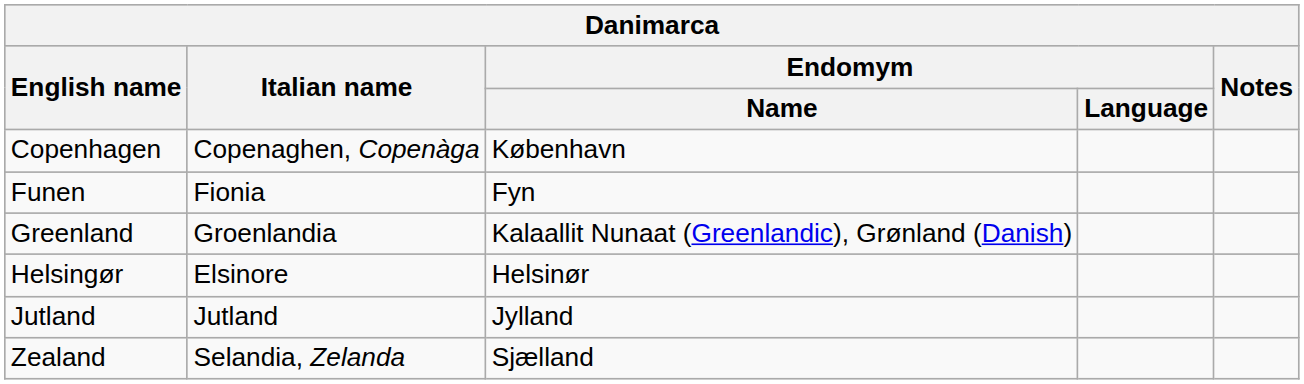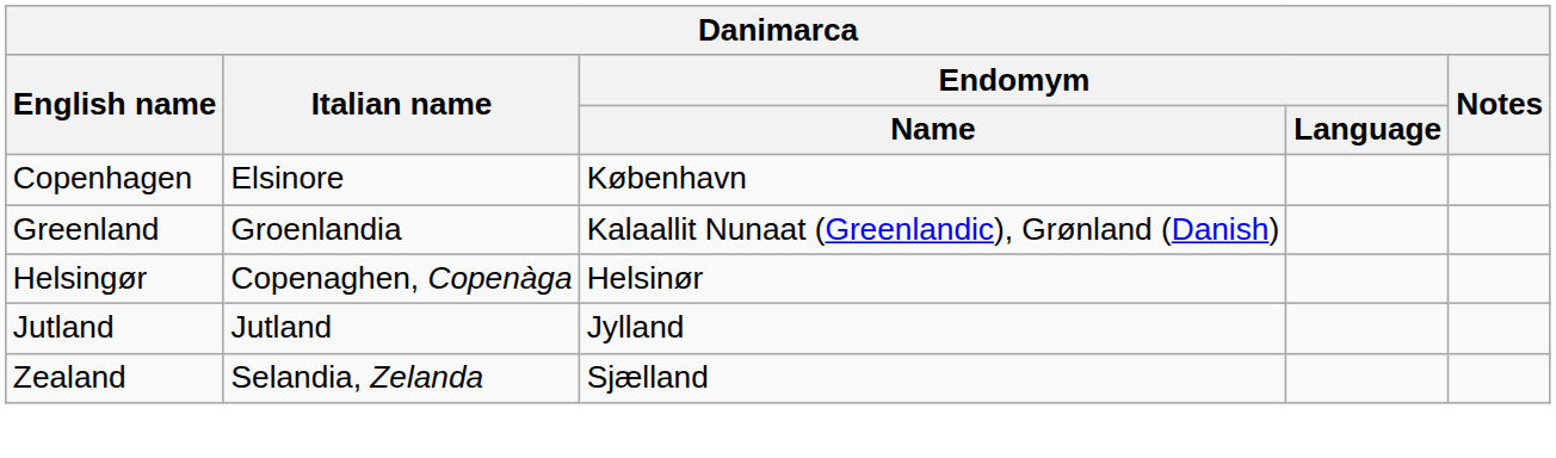 <table class="wikitable sortable">
 <tr>
 <th colspan="5"> Danimarca</th>
 </tr>
 <tr>
 <th rowspan="2">English name</th>
 <th rowspan="2">Italian name</th>
 <th colspan="2">Endomym</th>
 <th rowspan="2">Notes</th>
 </tr>
 <tr>
 <th>Name</th>
 <th>Language</th>
 </tr>
 <tr>
 <td>Copenhagen</td>
-<td>Copenaghen, <em>Copenàga</em></td>
+<td>Elsinore</td>
 <td>København</td>
-<td></td>
-<td></td>
-</tr>
-<tr>
-<td>Funen</td>
-<td>Fionia</td>
-<td>Fyn</td>
 <td></td>
 <td></td>
 </tr>
 <tr>
 <td>Greenland</td>
 <td>Groenlandia</td>
 <td>Kalaallit Nunaat (<a href='#'>Greenlandic</a>), Grønland (<a href='#'>Danish</a>)</td>
 <td></td>
 <td></td>
 </tr>
 <tr>
 <td>Helsingør</td>
-<td>Elsinore</td>
+<td>Copenaghen, <em>Copenàga</em></td>
 <td>Helsinør</td>
 <td></td>
 <td></td>
 </tr>
 <tr>
 <td>Jutland</td>
 <td>Jutland</td>
 <td>Jylland</td>
 <td></td>
 <td></td>
 </tr>
 <tr>
 <td>Zealand</td>
 <td>Selandia, <em>Zelanda</em></td>
 <td>Sjælland</td>
 <td></td>
 <td></td>
 </tr>
 </table>
